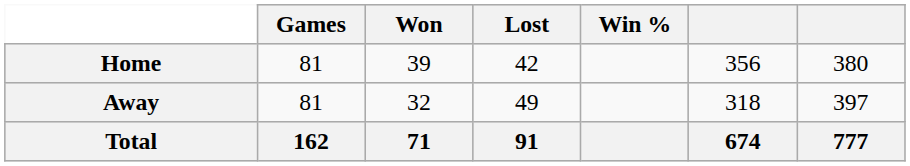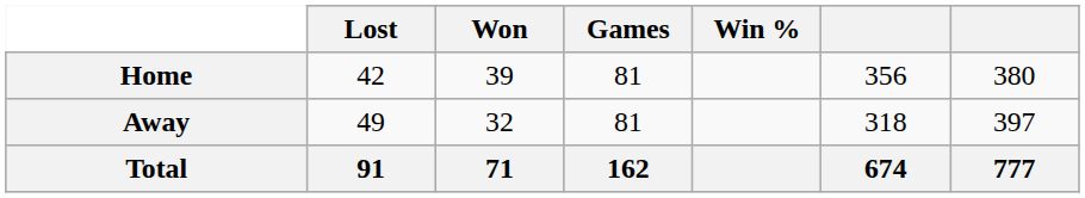 <table class="wikitable" style="margin:1em auto; font-size:95%; text-align:center; width:38em; border:0;">
 <tr>
 <td width="28%" style="background:#fff;border:0;"></td>
+<th width="12%">Lost</th>
+<th width="12%">Won</th>
 <th width="12%">Games</th>
-<th width="12%">Won</th>
-<th width="12%">Lost</th>
 <th width="12%">Win %</th>
 <th width="12%"></th>
 <th width="12%"></th>
 </tr>
 <tr>
 <th>Home</th>
+<td>42</td>
+<td>39</td>
 <td>81</td>
-<td>39</td>
-<td>42</td>
 <td></td>
 <td>356</td>
 <td>380</td>
 </tr>
 <tr>
 <th>Away</th>
+<td>49</td>
+<td>32</td>
 <td>81</td>
-<td>32</td>
-<td>49</td>
 <td></td>
 <td>318</td>
 <td>397</td>
 </tr>
 <tr>
 <th>Total</th>
+<th>91</th>
+<th>71</th>
 <th>162</th>
-<th>71</th>
-<th>91</th>
 <th></th>
 <th>674</th>
 <th>777</th>
 </tr>
 </table>
